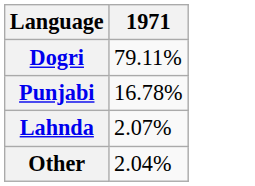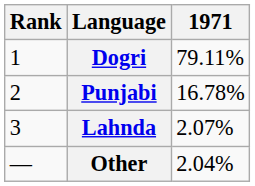 <table class="wikitable">
 <tr>
+<th>Rank</th>
 <th>Language</th>
 <th>1971</th>
 </tr>
 <tr>
+<td>1</td>
 <th><a href='#'>Dogri</a></th>
 <td>79.11%</td>
 </tr>
 <tr>
+<td>2</td>
 <th><a href='#'>Punjabi</a></th>
 <td>16.78%</td>
 </tr>
 <tr>
+<td>3</td>
 <th><a href='#'>Lahnda</a></th>
 <td>2.07%</td>
 </tr>
 <tr>
+<td>—</td>
 <th>Other</th>
 <td>2.04%</td>
 </tr>
 </table>
